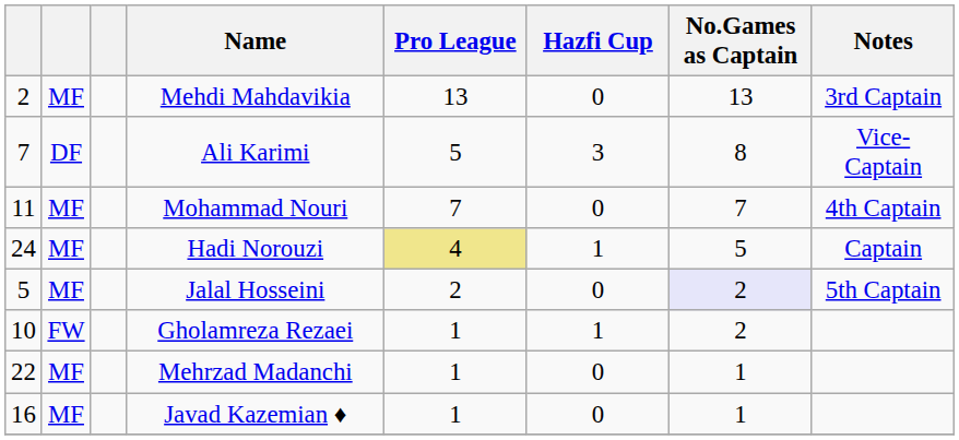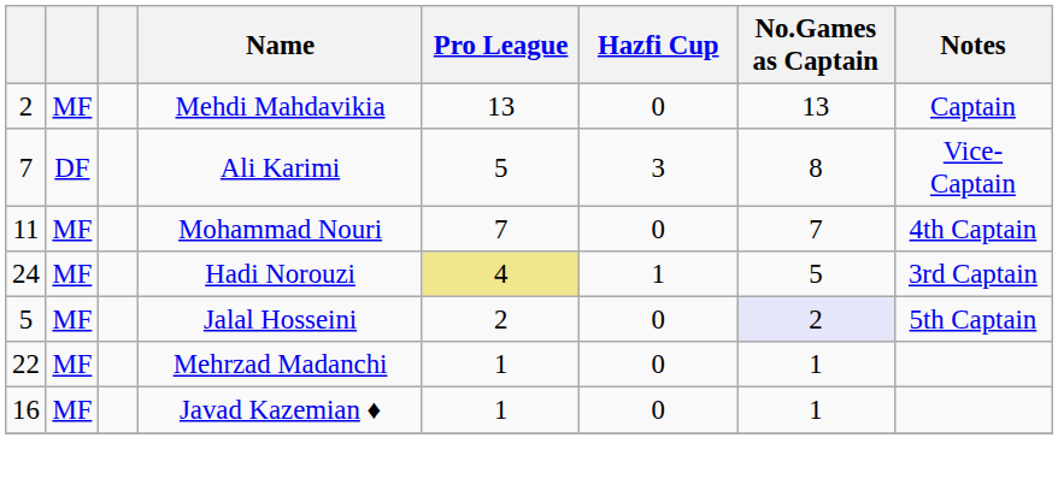 <table class="wikitable" style="font-size: 95%; text-align: center;">
 <tr>
 <th width="15"></th>
 <th width="15"></th>
 <th width="15"></th>
 <th width="150">Name</th>
 <th width="80"><a href='#'>Pro League</a></th>
 <th width="80"><a href='#'>Hazfi Cup</a></th>
 <th width="80">No.Games as Captain</th>
 <th width="80">Notes</th>
 </tr>
 <tr>
 <td>2</td>
 <td><a href='#'>MF</a></td>
 <td></td>
 <td><a href='#'>Mehdi Mahdavikia</a></td>
 <td>13</td>
 <td>0</td>
 <td>13</td>
-<td><a href='#'>3rd Captain</a></td>
+<td><a href='#'>Captain</a></td>
 </tr>
 <tr>
 <td>7</td>
 <td><a href='#'>DF</a></td>
 <td></td>
 <td><a href='#'>Ali Karimi</a></td>
 <td>5</td>
 <td>3</td>
 <td>8</td>
 <td><a href='#'>Vice-Captain</a></td>
 </tr>
 <tr>
 <td>11</td>
 <td><a href='#'>MF</a></td>
 <td></td>
 <td><a href='#'>Mohammad Nouri</a></td>
 <td>7</td>
 <td>0</td>
 <td>7</td>
 <td><a href='#'>4th Captain</a></td>
 </tr>
 <tr>
 <td>24</td>
 <td><a href='#'>MF</a></td>
 <td></td>
 <td><a href='#'>Hadi Norouzi</a></td>
 <td style="background: khaki;">4</td>
 <td>1</td>
 <td>5</td>
-<td><a href='#'>Captain</a></td>
+<td><a href='#'>3rd Captain</a></td>
 </tr>
 <tr>
 <td>5</td>
 <td><a href='#'>MF</a></td>
 <td></td>
 <td><a href='#'>Jalal Hosseini</a></td>
 <td>2</td>
 <td>0</td>
 <td style="background: lavender;">2</td>
 <td><a href='#'>5th Captain</a></td>
-</tr>
-<tr>
-<td>10</td>
-<td><a href='#'>FW</a></td>
-<td></td>
-<td><a href='#'>Gholamreza Rezaei</a></td>
-<td>1</td>
-<td>1</td>
-<td>2</td>
-<td></td>
 </tr>
 <tr>
 <td>22</td>
 <td><a href='#'>MF</a></td>
 <td></td>
 <td><a href='#'>Mehrzad Madanchi</a></td>
 <td>1</td>
 <td>0</td>
 <td>1</td>
 <td></td>
 </tr>
 <tr>
 <td>16</td>
 <td><a href='#'>MF</a></td>
 <td></td>
 <td><a href='#'>Javad Kazemian</a> ♦</td>
 <td>1</td>
 <td>0</td>
 <td>1</td>
 <td></td>
 </tr>
 <tr>
 </tr>
 </table>
